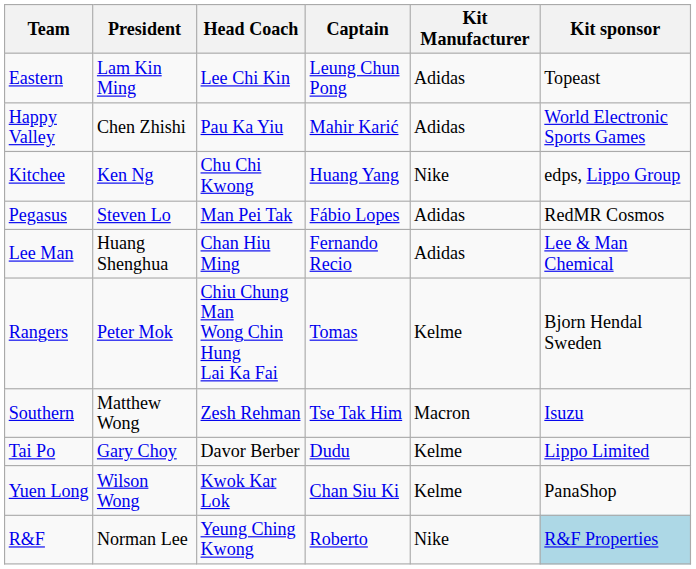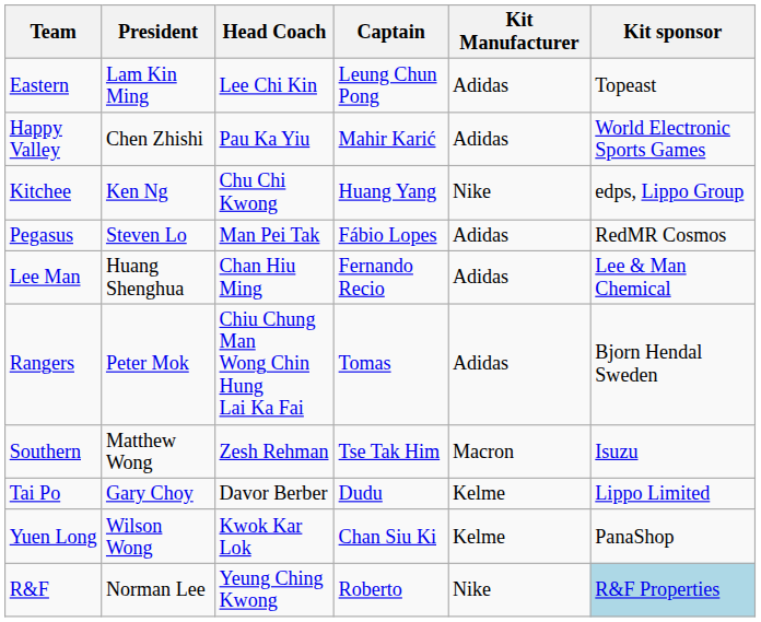 <table class="wikitable sortable" style="text-align: left;">
 <tr>
 <th>Team</th>
 <th>President</th>
 <th>Head Coach</th>
 <th>Captain</th>
 <th>Kit Manufacturer</th>
 <th>Kit sponsor</th>
 </tr>
 <tr>
 <td><a href='#'>Eastern</a></td>
 <td><a href='#'>Lam Kin Ming</a></td>
 <td> <a href='#'>Lee Chi Kin</a></td>
 <td> <a href='#'>Leung Chun Pong</a></td>
 <td>Adidas</td>
 <td>Topeast</td>
 </tr>
 <tr>
 <td><a href='#'>Happy Valley</a></td>
 <td>Chen Zhishi</td>
 <td> <a href='#'>Pau Ka Yiu</a></td>
 <td> <a href='#'>Mahir Karić</a></td>
 <td>Adidas</td>
 <td><a href='#'>World Electronic Sports Games</a></td>
 </tr>
 <tr>
 <td><a href='#'>Kitchee</a></td>
 <td><a href='#'>Ken Ng</a></td>
 <td> <a href='#'>Chu Chi Kwong</a></td>
 <td> <a href='#'>Huang Yang</a></td>
 <td>Nike</td>
 <td>edps, <a href='#'>Lippo Group</a></td>
 </tr>
 <tr>
 <td><a href='#'>Pegasus</a></td>
 <td><a href='#'>Steven Lo</a></td>
 <td> <a href='#'>Man Pei Tak</a></td>
 <td> <a href='#'>Fábio Lopes</a></td>
 <td>Adidas</td>
 <td>RedMR Cosmos</td>
 </tr>
 <tr>
 <td><a href='#'>Lee Man</a></td>
 <td> Huang Shenghua</td>
 <td> <a href='#'>Chan Hiu Ming</a></td>
 <td> <a href='#'>Fernando Recio</a></td>
 <td>Adidas</td>
 <td><a href='#'>Lee & Man Chemical</a></td>
 </tr>
 <tr>
 <td><a href='#'>Rangers</a></td>
 <td><a href='#'>Peter Mok</a></td>
 <td> <a href='#'>Chiu Chung Man</a> <br>  <a href='#'>Wong Chin Hung</a> <br> <a href='#'>Lai Ka Fai</a></td>
 <td> <a href='#'>Tomas</a></td>
-<td>Kelme</td>
+<td>Adidas</td>
 <td>Bjorn Hendal Sweden</td>
 </tr>
 <tr>
 <td><a href='#'>Southern</a></td>
 <td>Matthew Wong</td>
 <td> <a href='#'>Zesh Rehman</a></td>
 <td> <a href='#'>Tse Tak Him</a></td>
 <td>Macron</td>
 <td><a href='#'>Isuzu</a></td>
 </tr>
 <tr>
 <td><a href='#'>Tai Po</a></td>
 <td><a href='#'>Gary Choy</a></td>
 <td> Davor Berber</td>
 <td> <a href='#'>Dudu</a></td>
 <td>Kelme</td>
 <td><a href='#'>Lippo Limited</a></td>
 </tr>
 <tr>
 <td><a href='#'>Yuen Long</a></td>
 <td><a href='#'>Wilson Wong</a></td>
 <td> <a href='#'>Kwok Kar Lok</a></td>
 <td> <a href='#'>Chan Siu Ki</a></td>
 <td>Kelme</td>
 <td>PanaShop</td>
 </tr>
 <tr>
 <td> <a href='#'>R&F</a></td>
 <td>Norman Lee</td>
 <td> <a href='#'>Yeung Ching Kwong</a></td>
 <td> <a href='#'>Roberto</a></td>
 <td>Nike</td>
 <td style="background: lightblue;"><a href='#'>R&F Properties</a></td>
 </tr>
 </table>
